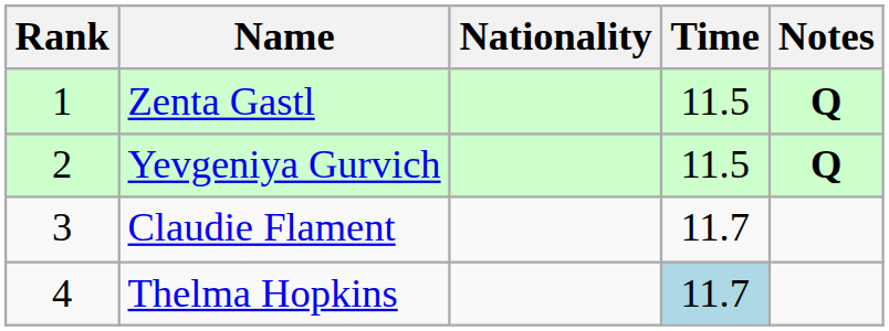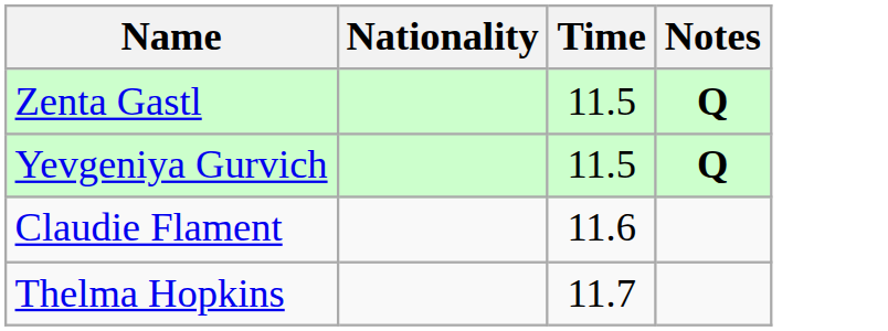 <table class="wikitable sortable" style="text-align:center">
 <tr>
-<th>Rank</th>
 <th>Name</th>
 <th>Nationality</th>
 <th>Time</th>
 <th>Notes</th>
 </tr>
 <tr bgcolor=ccffcc>
-<td>1</td>
 <td align=left><a href='#'>Zenta Gastl</a></td>
 <td align=left></td>
 <td>11.5</td>
 <td><strong>Q</strong></td>
 </tr>
 <tr bgcolor=ccffcc>
-<td>2</td>
 <td align=left><a href='#'>Yevgeniya Gurvich</a></td>
 <td align=left></td>
 <td>11.5</td>
 <td><strong>Q</strong></td>
 </tr>
 <tr>
-<td>3</td>
 <td align=left><a href='#'>Claudie Flament</a></td>
+<td align=left></td>
+<td>11.6</td>
+<td></td>
+</tr>
+<tr>
+<td align=left><a href='#'>Thelma Hopkins</a></td>
 <td align=left></td>
 <td>11.7</td>
 <td></td>
 </tr>
-<tr>
-<td>4</td>
-<td align=left><a href='#'>Thelma Hopkins</a></td>
-<td align=left></td>
-<td style="background: lightblue;">11.7</td>
-<td></td>
-</tr>
 </table>
